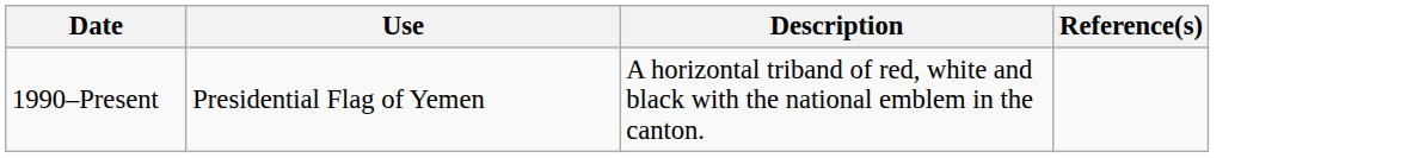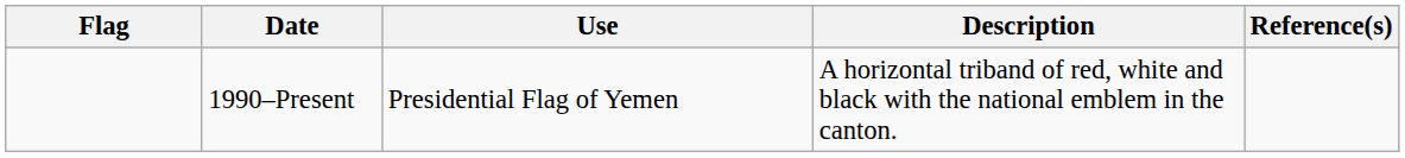 <table class="wikitable">
 <tr>
+<th style="width:110px;">Flag</th>
 <th style="width:100px;">Date</th>
 <th style="width:250px;">Use</th>
 <th style="width:250px;">Description</th>
 <th>Reference(s)</th>
 </tr>
 <tr>
+<td></td>
 <td>1990–Present</td>
 <td>Presidential Flag of Yemen</td>
 <td>A horizontal triband of red, white and black with the national emblem in the canton.</td>
 <td></td>
 </tr>
 </table>
